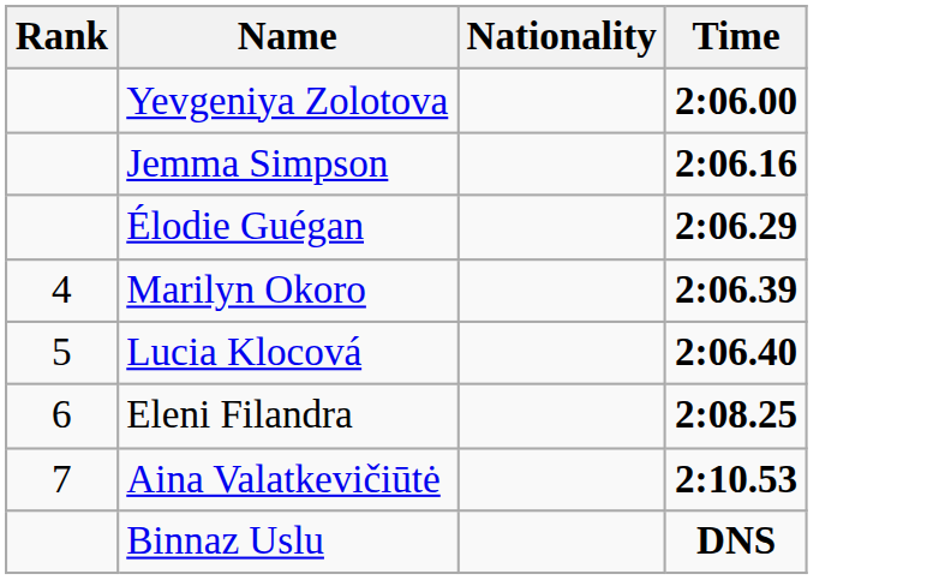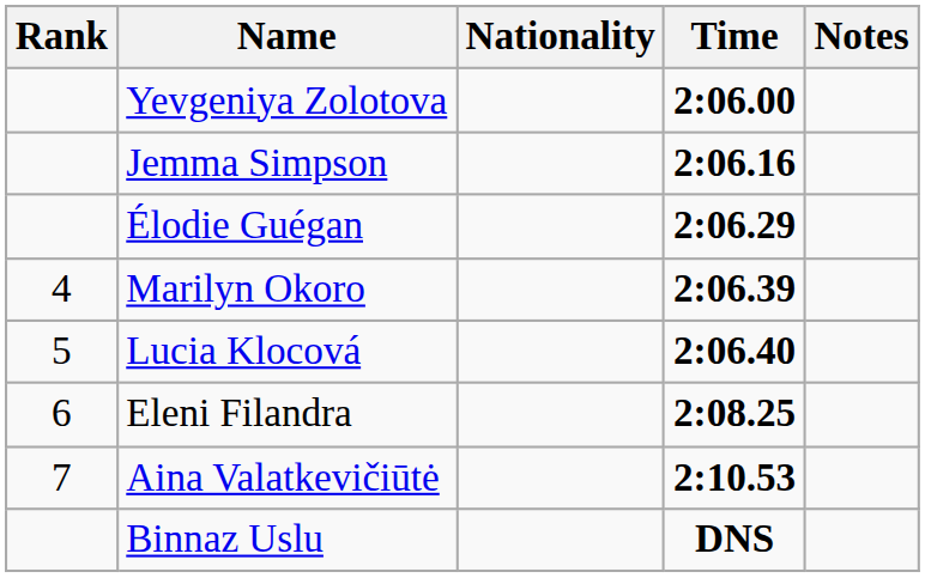 <table class="wikitable sortable" style="text-align:center">
 <tr>
 <th>Rank</th>
 <th>Name</th>
 <th>Nationality</th>
 <th>Time</th>
+<th>Notes</th>
 </tr>
 <tr>
 <td></td>
 <td align=left><a href='#'>Yevgeniya Zolotova</a></td>
 <td align=left></td>
 <td><strong>2:06.00</strong></td>
+<td></td>
 </tr>
 <tr>
 <td></td>
 <td align=left><a href='#'>Jemma Simpson</a></td>
 <td align=left></td>
 <td><strong>2:06.16</strong></td>
+<td></td>
 </tr>
 <tr>
 <td></td>
 <td align=left><a href='#'>Élodie Guégan</a></td>
 <td align=left></td>
 <td><strong>2:06.29</strong></td>
+<td></td>
 </tr>
 <tr>
 <td>4</td>
 <td align=left><a href='#'>Marilyn Okoro</a></td>
 <td align=left></td>
 <td><strong>2:06.39</strong></td>
+<td></td>
 </tr>
 <tr>
 <td>5</td>
 <td align=left><a href='#'>Lucia Klocová</a></td>
 <td align=left></td>
 <td><strong>2:06.40</strong></td>
+<td></td>
 </tr>
 <tr>
 <td>6</td>
 <td align=left>Eleni Filandra</td>
 <td align=left></td>
 <td><strong>2:08.25</strong></td>
+<td></td>
 </tr>
 <tr>
 <td>7</td>
 <td align=left><a href='#'>Aina Valatkevičiūtė</a></td>
 <td align=left></td>
 <td><strong>2:10.53</strong></td>
+<td></td>
 </tr>
 <tr>
 <td></td>
 <td align=left><a href='#'>Binnaz Uslu</a></td>
 <td align=left></td>
 <td><strong>DNS</strong></td>
+<td></td>
 </tr>
 </table>
